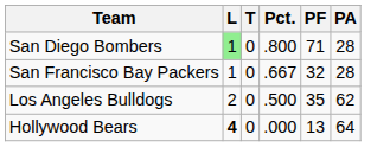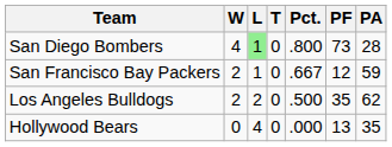 <table class="wikitable">
 <tr>
 <th>Team</th>
+<th>W</th>
 <th>L</th>
 <th>T</th>
 <th>Pct.</th>
 <th>PF</th>
 <th>PA</th>
 </tr>
 <tr align="center">
 <td align="left">San Diego Bombers</td>
+<td>4</td>
 <td style="background: lightgreen;">1</td>
 <td>0</td>
 <td>.800</td>
-<td>71</td>
+<td>73</td>
 <td>28</td>
 </tr>
 <tr align="center">
 <td align="left">San Francisco Bay Packers</td>
+<td>2</td>
 <td>1</td>
 <td>0</td>
 <td>.667</td>
-<td>32</td>
-<td>28</td>
+<td>12</td>
+<td>59</td>
 </tr>
 <tr align="center">
 <td align="left">Los Angeles Bulldogs</td>
+<td>2</td>
 <td>2</td>
 <td>0</td>
 <td>.500</td>
 <td>35</td>
 <td>62</td>
 </tr>
 <tr align="center">
 <td align="left">Hollywood Bears</td>
-<td><strong>4</strong></td>
+<td>0</td>
+<td>4</td>
 <td>0</td>
 <td>.000</td>
 <td>13</td>
-<td>64</td>
+<td>35</td>
 </tr>
 </table>
